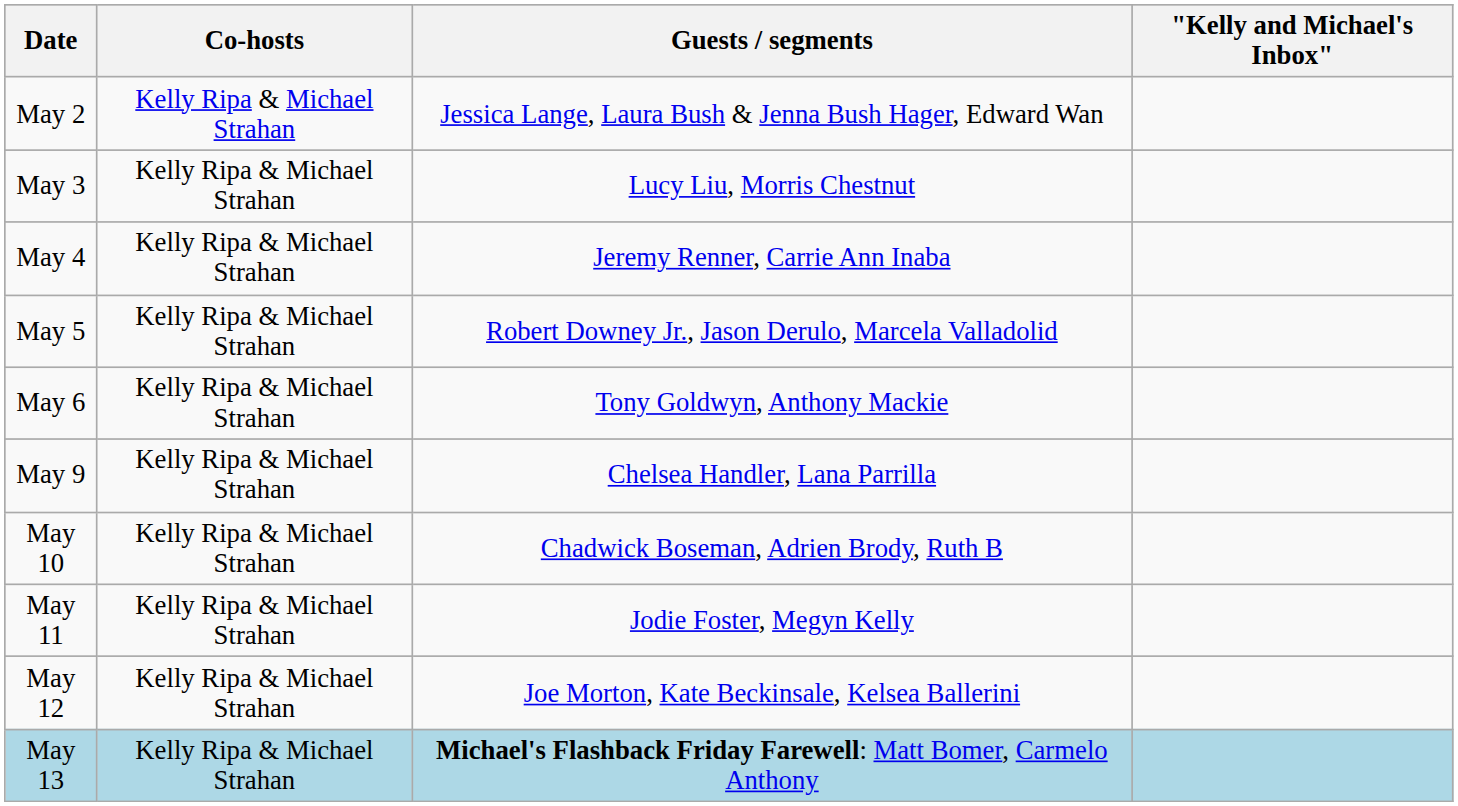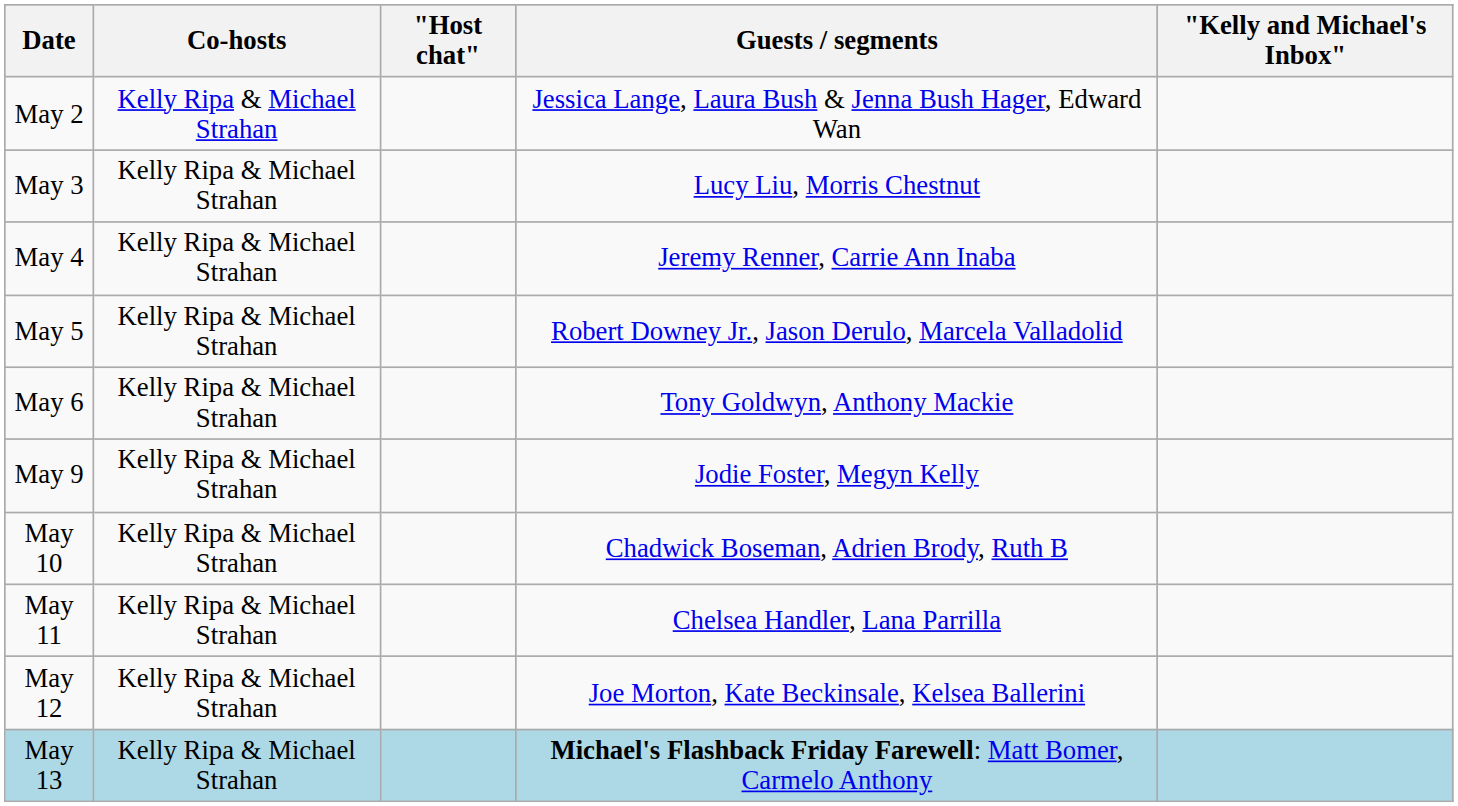 <table class="wikitable sortable" style="text-align:center;">
 <tr>
 <th>Date</th>
 <th>Co-hosts</th>
+<th>"Host chat"</th>
 <th>Guests / segments</th>
 <th>"Kelly and Michael's Inbox"</th>
 </tr>
 <tr>
 <td>May 2</td>
 <td><a href='#'>Kelly Ripa</a> & <a href='#'>Michael Strahan</a></td>
+<td></td>
 <td><a href='#'>Jessica Lange</a>, <a href='#'>Laura Bush</a> & <a href='#'>Jenna Bush Hager</a>, Edward Wan</td>
 <td></td>
 </tr>
 <tr>
 <td>May 3</td>
 <td>Kelly Ripa & Michael Strahan</td>
+<td></td>
 <td><a href='#'>Lucy Liu</a>, <a href='#'>Morris Chestnut</a></td>
 <td></td>
 </tr>
 <tr>
 <td>May 4</td>
 <td>Kelly Ripa & Michael Strahan</td>
+<td></td>
 <td><a href='#'>Jeremy Renner</a>, <a href='#'>Carrie Ann Inaba</a></td>
 <td></td>
 </tr>
 <tr>
 <td>May 5</td>
 <td>Kelly Ripa & Michael Strahan</td>
+<td></td>
 <td><a href='#'>Robert Downey Jr.</a>, <a href='#'>Jason Derulo</a>, <a href='#'>Marcela Valladolid</a></td>
 <td></td>
 </tr>
 <tr>
 <td>May 6</td>
 <td>Kelly Ripa & Michael Strahan</td>
+<td></td>
 <td><a href='#'>Tony Goldwyn</a>, <a href='#'>Anthony Mackie</a></td>
 <td></td>
 </tr>
 <tr>
 <td>May 9</td>
 <td>Kelly Ripa & Michael Strahan</td>
-<td><a href='#'>Chelsea Handler</a>, <a href='#'>Lana Parrilla</a></td>
+<td></td>
+<td><a href='#'>Jodie Foster</a>, <a href='#'>Megyn Kelly</a></td>
 <td></td>
 </tr>
 <tr>
 <td>May 10</td>
 <td>Kelly Ripa & Michael Strahan</td>
+<td></td>
 <td><a href='#'>Chadwick Boseman</a>, <a href='#'>Adrien Brody</a>, <a href='#'>Ruth B</a></td>
 <td></td>
 </tr>
 <tr>
 <td>May 11</td>
 <td>Kelly Ripa & Michael Strahan</td>
-<td><a href='#'>Jodie Foster</a>, <a href='#'>Megyn Kelly</a></td>
+<td></td>
+<td><a href='#'>Chelsea Handler</a>, <a href='#'>Lana Parrilla</a></td>
 <td></td>
 </tr>
 <tr>
 <td>May 12</td>
 <td>Kelly Ripa & Michael Strahan</td>
+<td></td>
 <td><a href='#'>Joe Morton</a>, <a href='#'>Kate Beckinsale</a>, <a href='#'>Kelsea Ballerini</a></td>
 <td></td>
 </tr>
 <tr style="background:lightblue;">
 <td>May 13</td>
 <td>Kelly Ripa & Michael Strahan</td>
+<td></td>
 <td><strong>Michael's Flashback Friday Farewell</strong>: <a href='#'>Matt Bomer</a>, <a href='#'>Carmelo Anthony</a></td>
 <td></td>
 </tr>
 </table>
